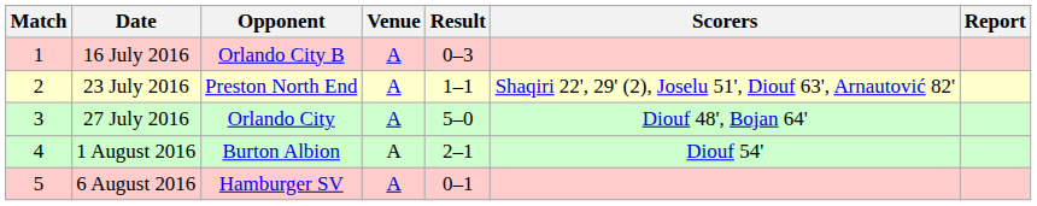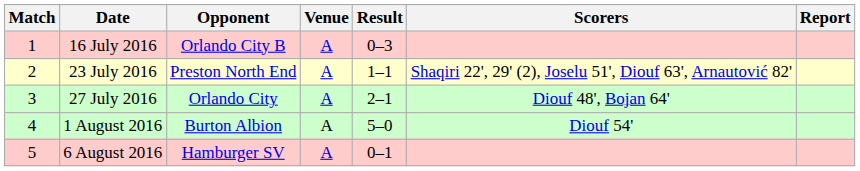 <table class="wikitable" style="font-size:100%; text-align:center">
 <tr>
 <th>Match</th>
 <th>Date</th>
 <th>Opponent</th>
 <th>Venue</th>
 <th>Result</th>
 <th>Scorers</th>
 <th>Report</th>
 </tr>
 <tr bgcolor=FFCCCC>
 <td>1</td>
 <td>16 July 2016</td>
 <td><a href='#'>Orlando City B</a></td>
 <td><a href='#'>A</a></td>
 <td>0–3</td>
 <td></td>
 <td></td>
 </tr>
 <tr bgcolor=FFFFCC>
 <td>2</td>
 <td>23 July 2016</td>
 <td><a href='#'>Preston North End</a></td>
 <td><a href='#'>A</a></td>
 <td>1–1</td>
 <td><a href='#'>Shaqiri</a> 22', 29' (2), <a href='#'>Joselu</a> 51', <a href='#'>Diouf</a> 63', <a href='#'>Arnautović</a> 82'</td>
 <td></td>
 </tr>
 <tr bgcolor=CCFFCC>
 <td>3</td>
 <td>27 July 2016</td>
 <td><a href='#'>Orlando City</a></td>
 <td><a href='#'>A</a></td>
-<td>5–0</td>
+<td>2–1</td>
 <td><a href='#'>Diouf</a> 48', <a href='#'>Bojan</a> 64'</td>
 <td></td>
 </tr>
 <tr bgcolor=CCFFCC>
 <td>4</td>
 <td>1 August 2016</td>
 <td><a href='#'>Burton Albion</a></td>
 <td>A</td>
-<td>2–1</td>
+<td>5–0</td>
 <td><a href='#'>Diouf</a> 54'</td>
 <td></td>
 </tr>
 <tr bgcolor=FFCCCC>
 <td>5</td>
 <td>6 August 2016</td>
 <td><a href='#'>Hamburger SV</a></td>
 <td><a href='#'>A</a></td>
 <td>0–1</td>
 <td></td>
 <td></td>
 </tr>
 </table>
